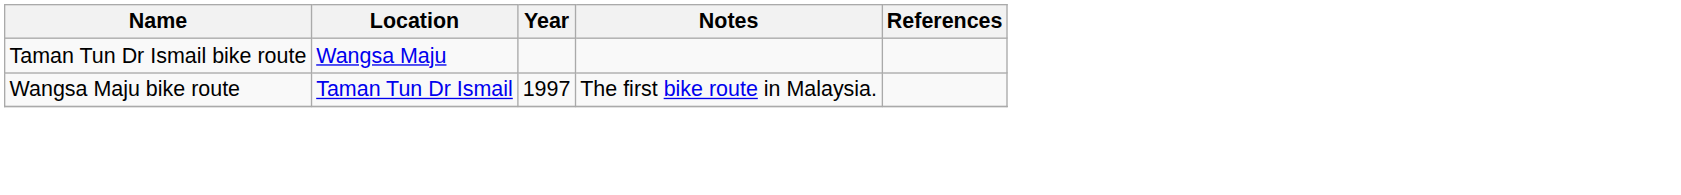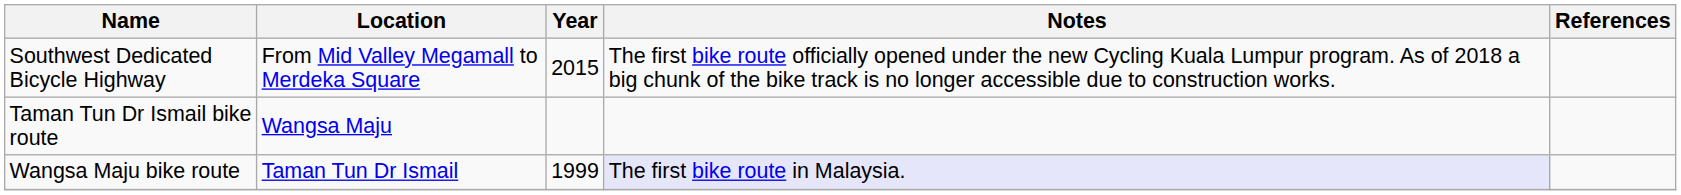 <table class="wikitable sortable">
 <tr>
 <th>Name</th>
 <th>Location</th>
 <th>Year</th>
 <th class="unsortable">Notes</th>
 <th class="unsortable">References</th>
+</tr>
+<tr>
+<td>Southwest Dedicated Bicycle Highway</td>
+<td>From <a href='#'>Mid Valley Megamall</a> to <a href='#'>Merdeka Square</a></td>
+<td>2015</td>
+<td>The first <a href='#'>bike route</a> officially opened under the new Cycling Kuala Lumpur program. As of 2018 a big chunk of the bike track is no longer accessible due to construction works.</td>
+<td></td>
 </tr>
 <tr>
 <td>Taman Tun Dr Ismail bike route</td>
 <td><a href='#'>Wangsa Maju</a></td>
 <td></td>
 <td></td>
 <td></td>
 </tr>
 <tr>
 <td>Wangsa Maju bike route</td>
 <td><a href='#'>Taman Tun Dr Ismail</a></td>
-<td>1997</td>
-<td>The first <a href='#'>bike route</a> in Malaysia.</td>
+<td>1999</td>
+<td style="background: lavender;">The first <a href='#'>bike route</a> in Malaysia.</td>
 <td></td>
 </tr>
 <tr>
 </tr>
 </table>
